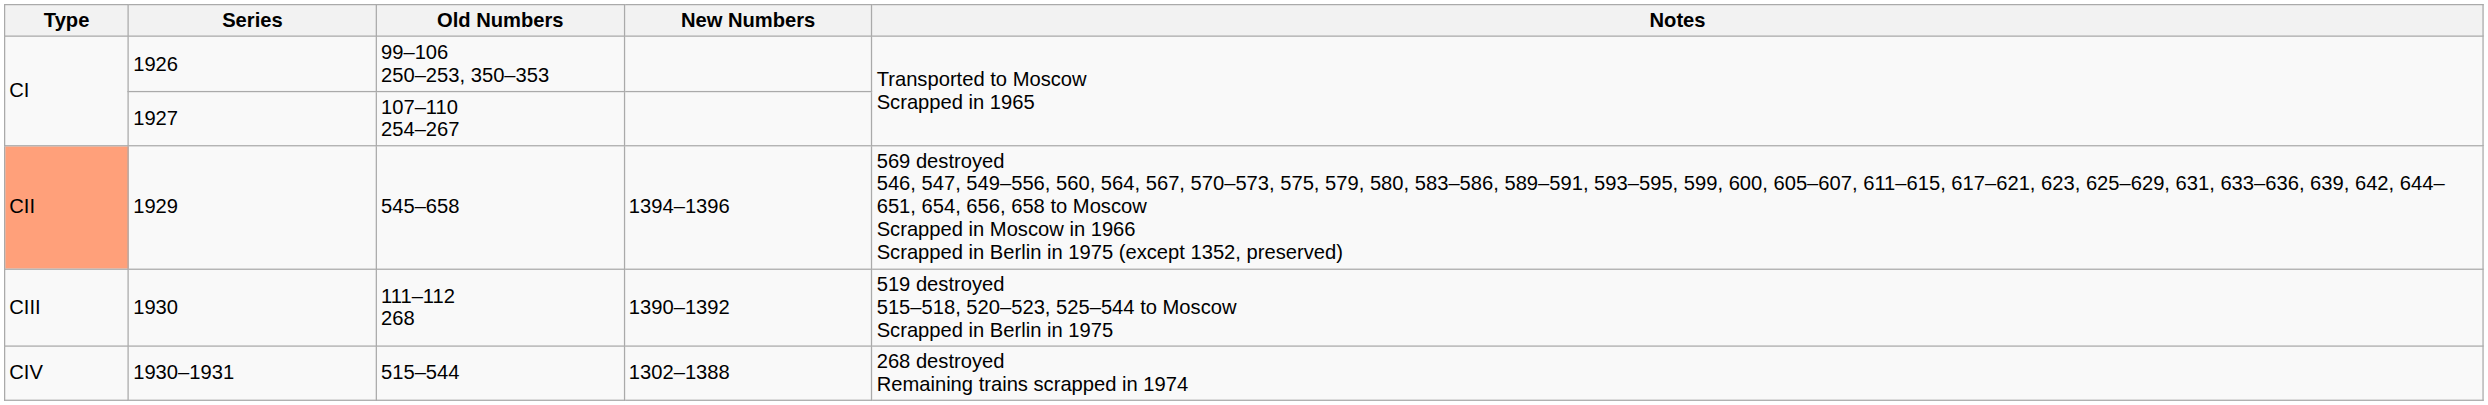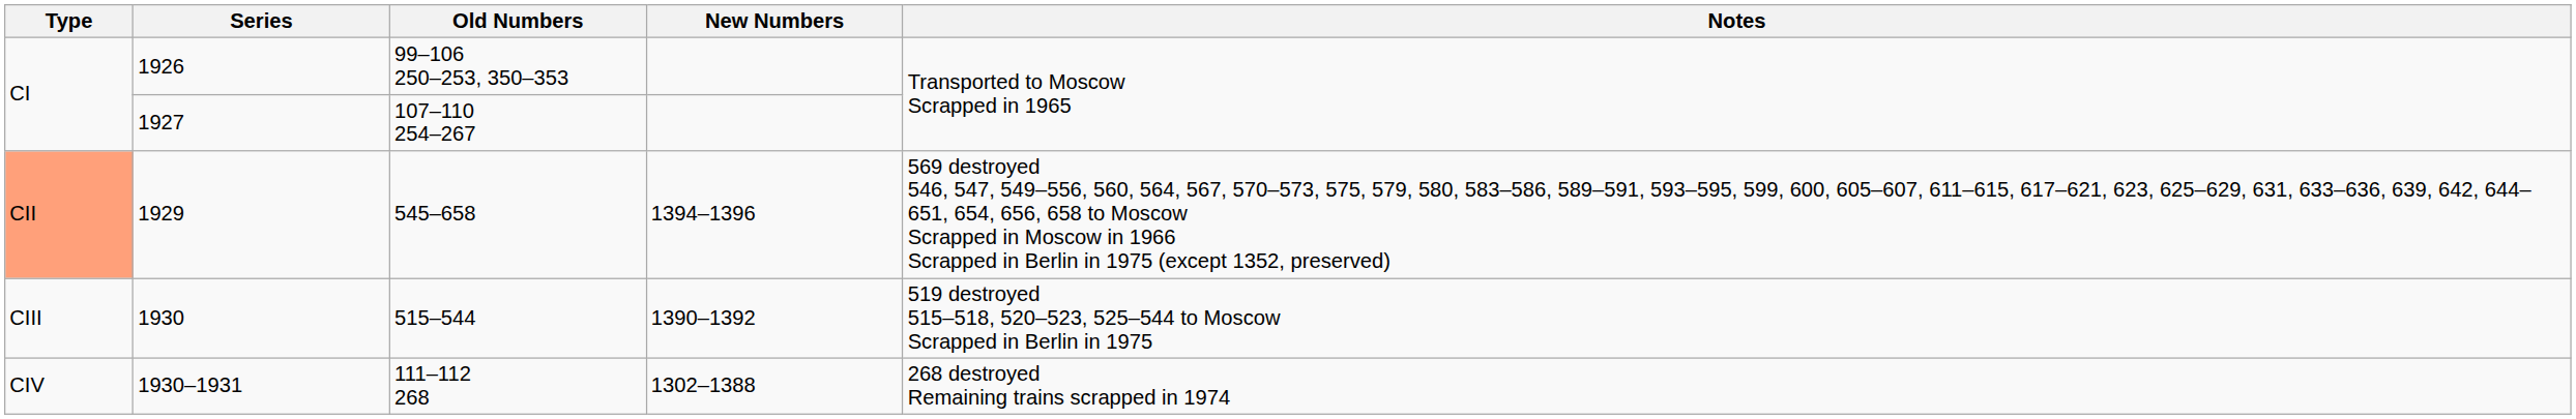 <table class="wikitable">
 <tr>
 <th width="5%">Type</th>
 <th width="10%">Series</th>
 <th width="10%">Old Numbers</th>
 <th width="10%">New Numbers</th>
 <th width="65%">Notes</th>
 </tr>
 <tr>
 <td rowspan="2">CI</td>
 <td>1926</td>
 <td>99–106<br>250–253, 350–353</td>
 <td></td>
 <td rowspan="2">Transported to Moscow<br>Scrapped in 1965</td>
 </tr>
 <tr>
 <td>1927</td>
 <td>107–110<br>254–267</td>
 <td></td>
 </tr>
 <tr>
 <td style="background: lightsalmon;">CII</td>
 <td>1929</td>
 <td>545–658</td>
 <td>1394–1396</td>
 <td>569 destroyed<br>546, 547, 549–556, 560, 564, 567, 570–573, 575, 579, 580, 583–586, 589–591, 593–595, 599, 600, 605–607, 611–615, 617–621, 623, 625–629, 631, 633–636, 639, 642, 644–651, 654, 656, 658 to Moscow<br>Scrapped in Moscow in 1966<br>Scrapped in Berlin in 1975 (except 1352, preserved)</td>
 </tr>
 <tr>
 <td>CIII</td>
 <td>1930</td>
-<td>111–112<br>268</td>
+<td>515–544</td>
 <td>1390–1392</td>
 <td>519 destroyed<br>515–518, 520–523, 525–544 to Moscow<br>Scrapped in Berlin in 1975</td>
 </tr>
 <tr>
 <td>CIV</td>
 <td>1930–1931</td>
-<td>515–544</td>
+<td>111–112<br>268</td>
 <td>1302–1388</td>
 <td>268 destroyed<br>Remaining trains scrapped in 1974</td>
 </tr>
 </table>
